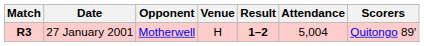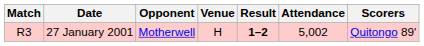 <table class="wikitable" style="font-size:100%; text-align:center">
 <tr>
 <th>Match</th>
 <th>Date</th>
 <th>Opponent</th>
 <th>Venue</th>
 <th>Result</th>
 <th>Attendance</th>
 <th>Scorers</th>
 </tr>
 <tr style="background: #FFCCCC;">
-<td><strong>R3</strong></td>
+<td>R3</td>
 <td>27 January 2001</td>
 <td><a href='#'>Motherwell</a></td>
 <td>H</td>
 <td><strong>1–2</strong></td>
-<td>5,004</td>
+<td>5,002</td>
 <td><a href='#'>Quitongo</a> 89'</td>
 </tr>
 </table>
